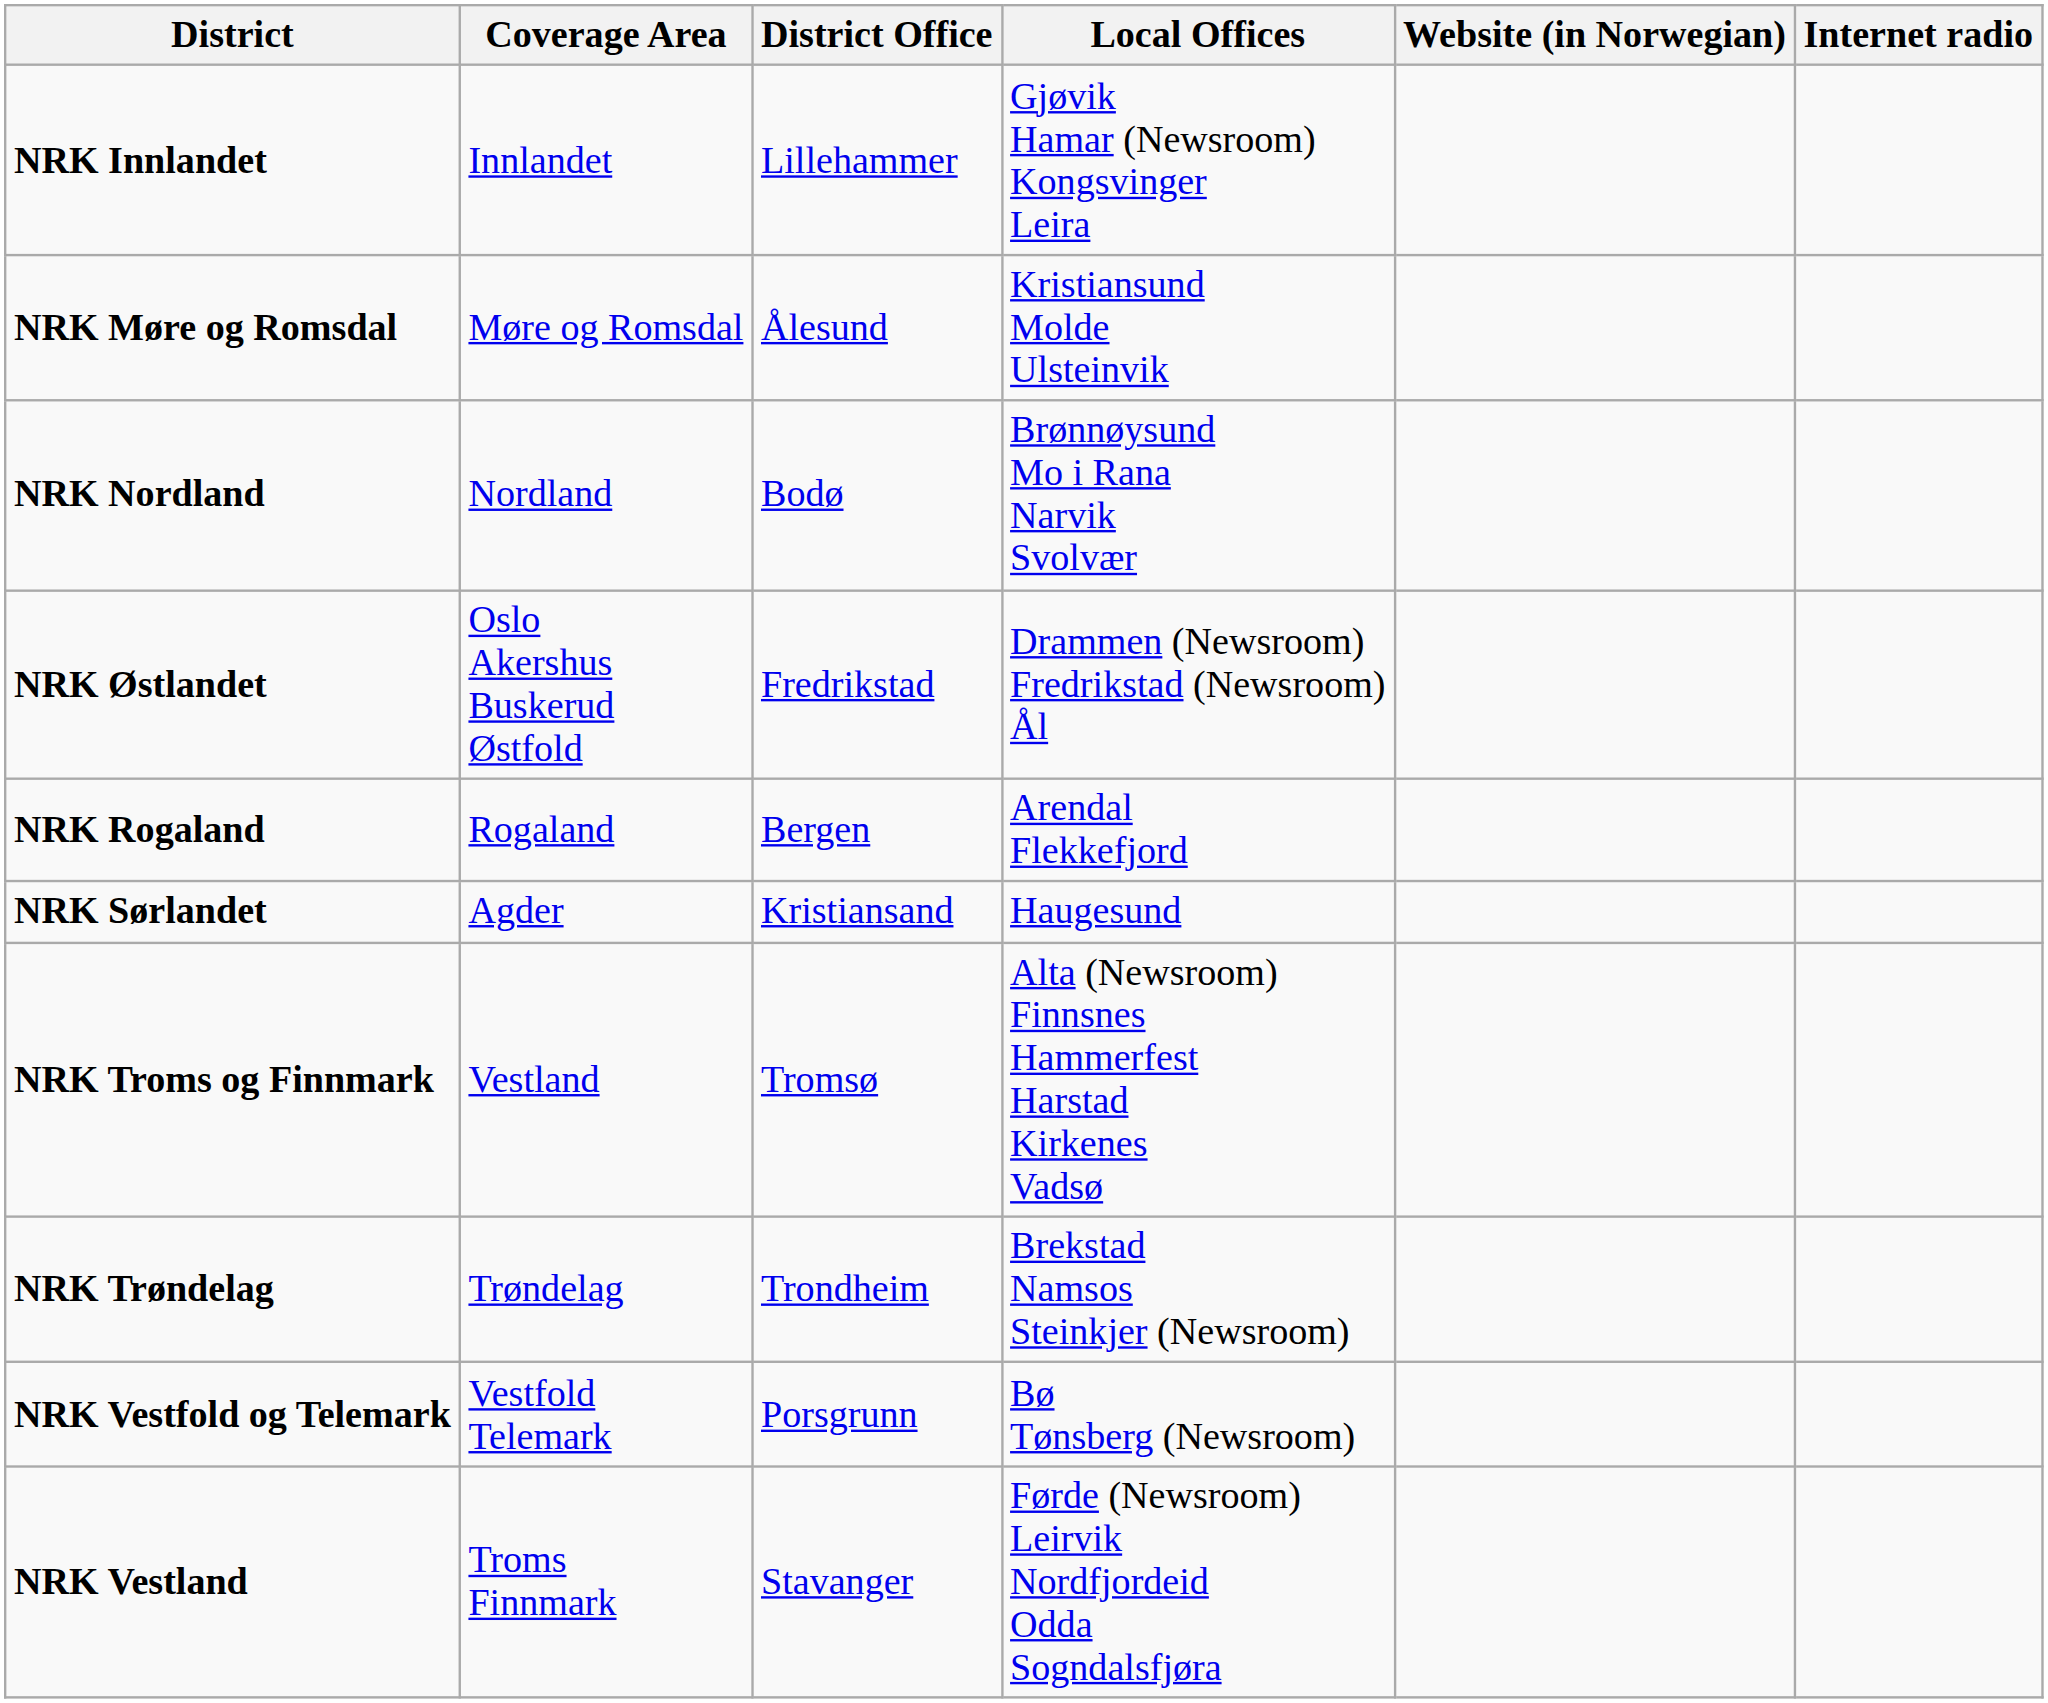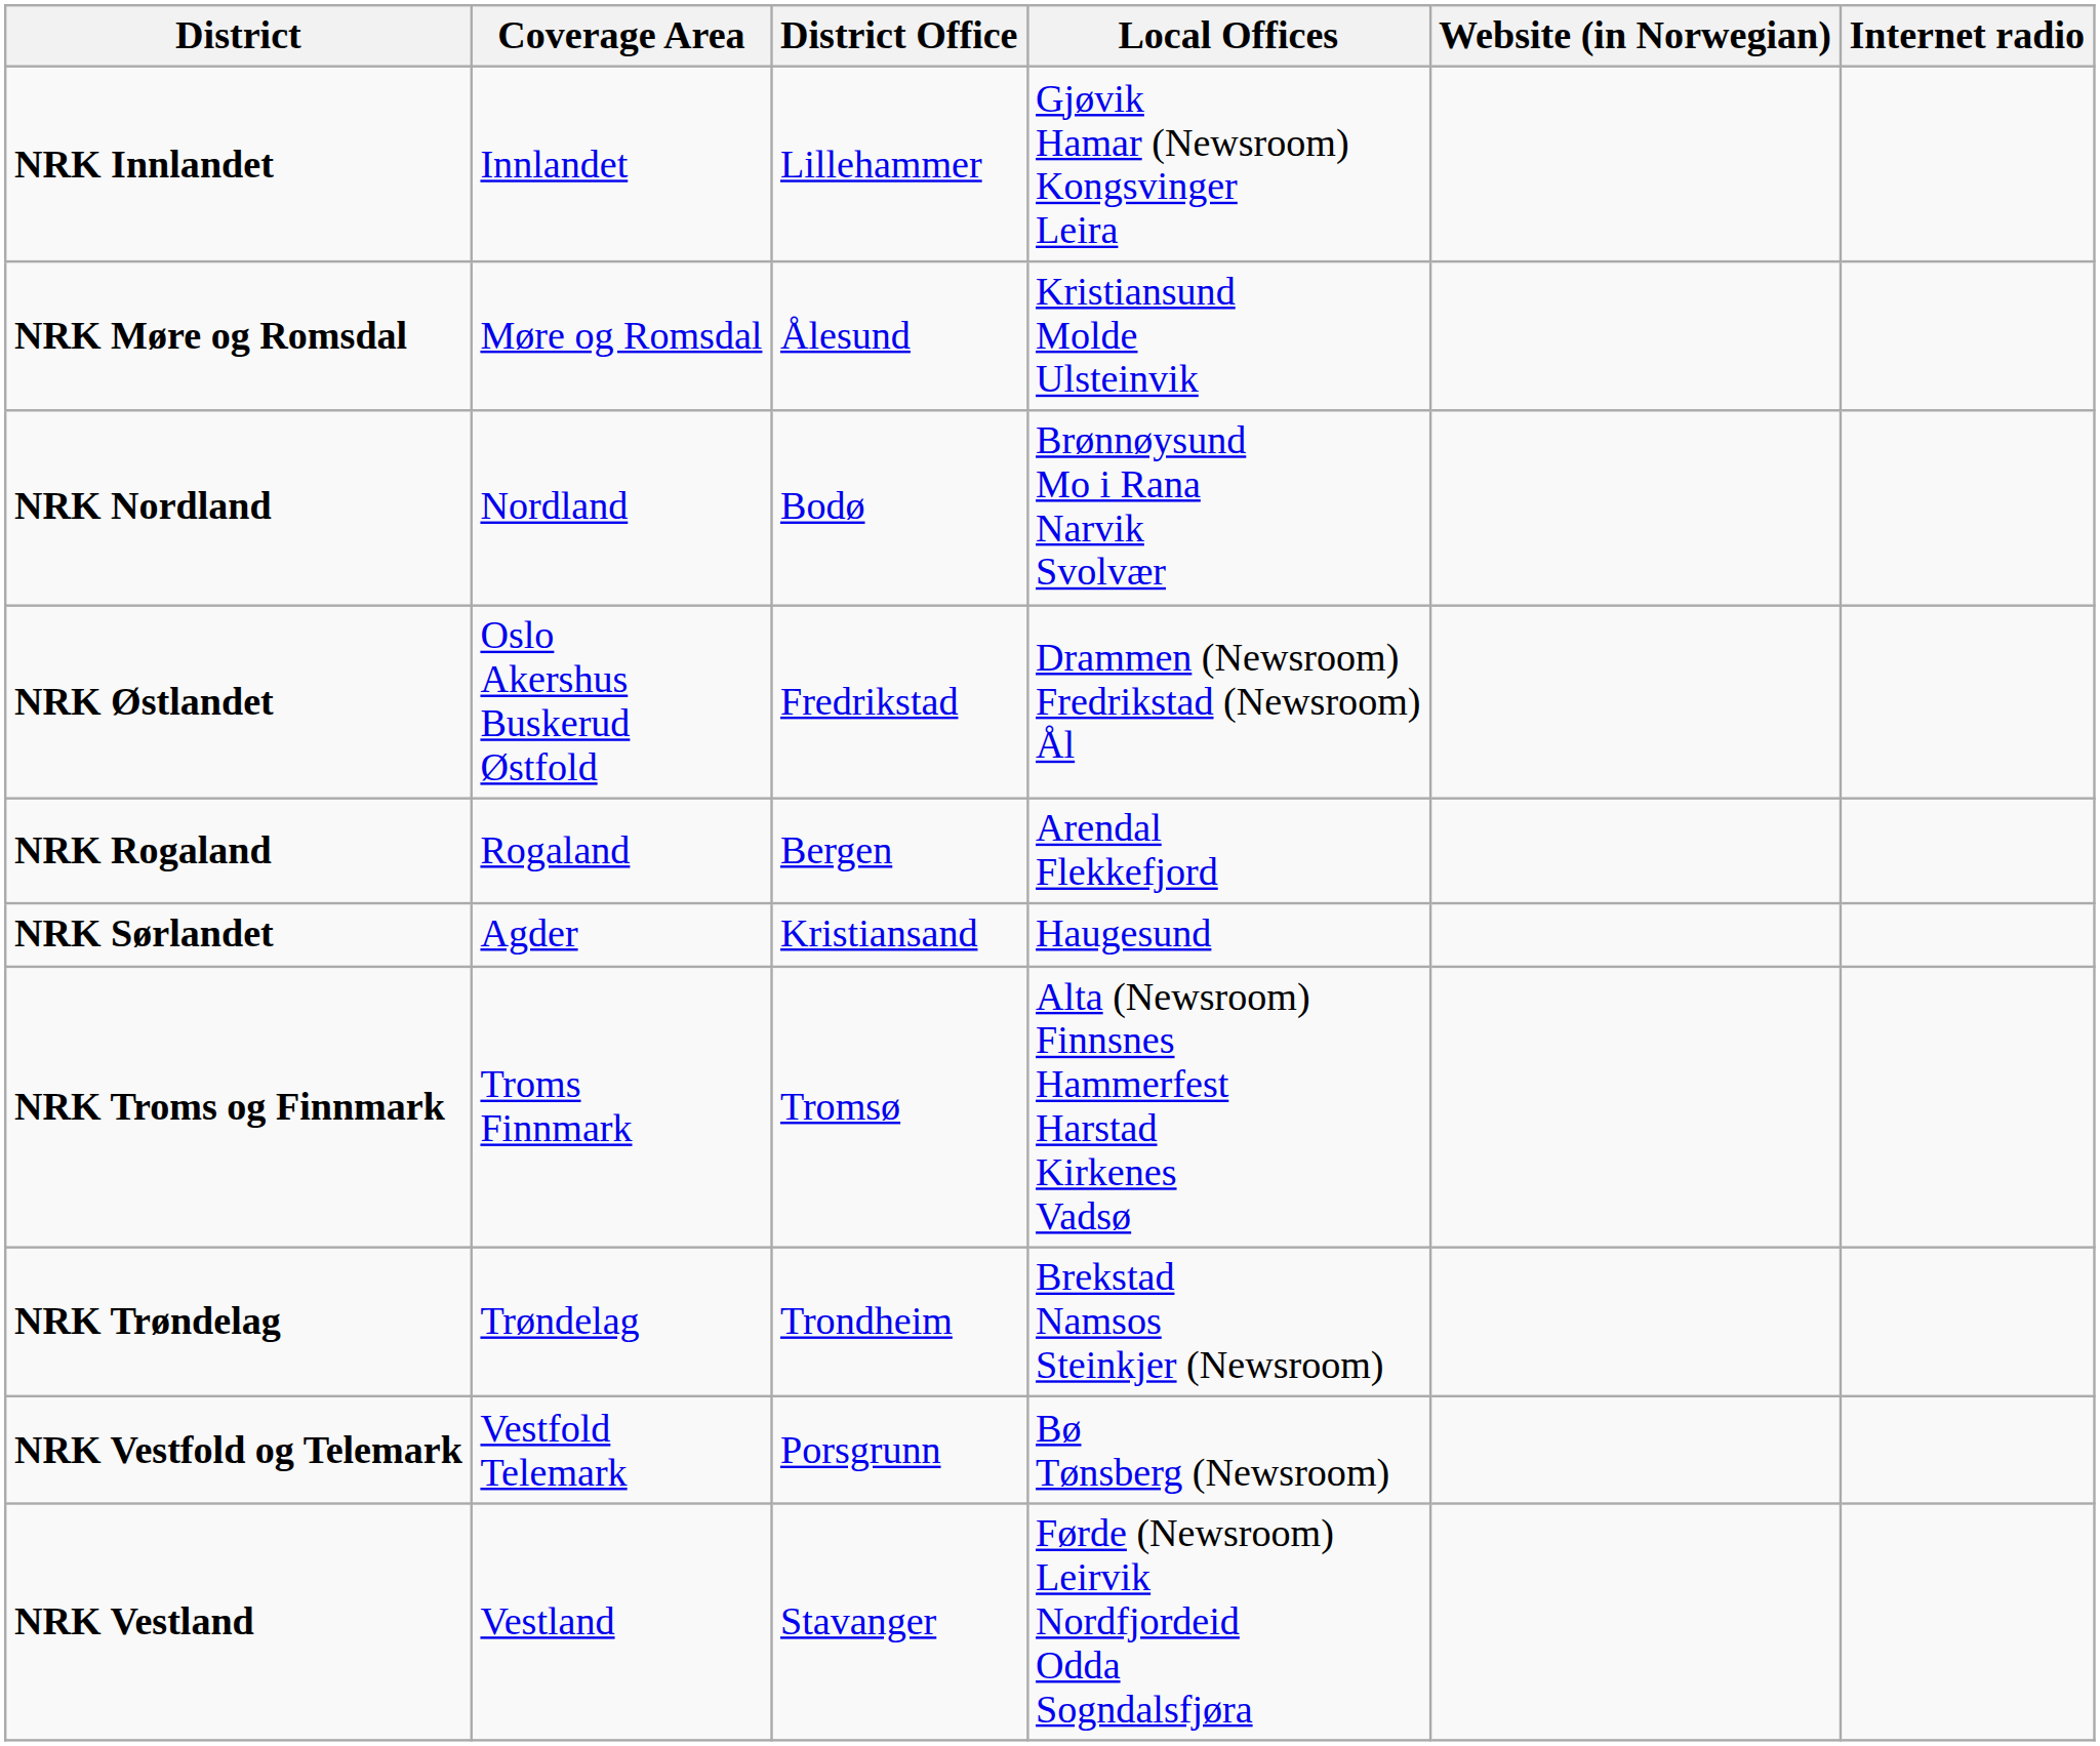 <table class="wikitable sortable">
 <tr>
 <th>District</th>
 <th>Coverage Area</th>
 <th>District Office</th>
 <th>Local Offices</th>
 <th>Website (in Norwegian)</th>
 <th>Internet radio</th>
 </tr>
 <tr>
 <td><strong>NRK Innlandet</strong></td>
 <td><a href='#'>Innlandet</a></td>
 <td><a href='#'>Lillehammer</a></td>
 <td><a href='#'>Gjøvik</a><br><a href='#'>Hamar</a> (Newsroom)<br><a href='#'>Kongsvinger</a><br><a href='#'>Leira</a></td>
 <td></td>
 <td></td>
 </tr>
 <tr>
 <td><strong>NRK Møre og Romsdal</strong></td>
 <td><a href='#'>Møre og Romsdal</a></td>
 <td><a href='#'>Ålesund</a></td>
 <td><a href='#'>Kristiansund</a><br><a href='#'>Molde</a><br><a href='#'>Ulsteinvik</a></td>
 <td></td>
 <td></td>
 </tr>
 <tr>
 <td><strong>NRK Nordland</strong></td>
 <td><a href='#'>Nordland</a></td>
 <td><a href='#'>Bodø</a></td>
 <td><a href='#'>Brønnøysund</a><br><a href='#'>Mo i Rana</a><br><a href='#'>Narvik</a><br><a href='#'>Svolvær</a></td>
 <td></td>
 <td></td>
 </tr>
 <tr>
 <td><strong>NRK Østlandet</strong></td>
 <td><a href='#'>Oslo</a><br><a href='#'>Akershus</a><br><a href='#'>Buskerud</a><br><a href='#'>Østfold</a></td>
 <td><a href='#'>Fredrikstad</a></td>
 <td><a href='#'>Drammen</a> (Newsroom)<br><a href='#'>Fredrikstad</a> (Newsroom)<br><a href='#'>Ål</a></td>
 <td></td>
 <td><br><br></td>
 </tr>
 <tr>
 <td><strong>NRK Rogaland</strong></td>
 <td><a href='#'>Rogaland</a></td>
 <td><a href='#'>Bergen</a></td>
 <td><a href='#'>Arendal</a><br><a href='#'>Flekkefjord</a></td>
 <td></td>
 <td></td>
 </tr>
 <tr>
 <td><strong>NRK Sørlandet</strong></td>
 <td><a href='#'>Agder</a></td>
 <td><a href='#'>Kristiansand</a></td>
 <td><a href='#'>Haugesund</a></td>
 <td></td>
 <td></td>
 </tr>
 <tr>
 <td><strong>NRK Troms og Finnmark</strong></td>
-<td><a href='#'>Vestland</a></td>
+<td><a href='#'>Troms</a><br><a href='#'>Finnmark</a></td>
 <td><a href='#'>Tromsø</a></td>
 <td><a href='#'>Alta</a> (Newsroom)<br><a href='#'>Finnsnes</a><br><a href='#'>Hammerfest</a><br><a href='#'>Harstad</a><br><a href='#'>Kirkenes</a><br><a href='#'>Vadsø</a></td>
 <td></td>
 <td><br></td>
 </tr>
 <tr>
 <td><strong>NRK Trøndelag</strong></td>
 <td><a href='#'>Trøndelag</a></td>
 <td><a href='#'>Trondheim</a></td>
 <td><a href='#'>Brekstad</a><br><a href='#'>Namsos</a><br><a href='#'>Steinkjer</a> (Newsroom)</td>
 <td></td>
 <td></td>
 </tr>
 <tr>
 <td><strong>NRK Vestfold og Telemark</strong></td>
 <td><a href='#'>Vestfold</a><br><a href='#'>Telemark</a></td>
 <td><a href='#'>Porsgrunn</a></td>
 <td><a href='#'>Bø</a><br><a href='#'>Tønsberg</a> (Newsroom)</td>
 <td></td>
 <td><br></td>
 </tr>
 <tr>
 <td><strong>NRK Vestland</strong></td>
-<td><a href='#'>Troms</a><br><a href='#'>Finnmark</a></td>
+<td><a href='#'>Vestland</a></td>
 <td><a href='#'>Stavanger</a></td>
 <td><a href='#'>Førde</a> (Newsroom)<br><a href='#'>Leirvik</a><br><a href='#'>Nordfjordeid</a><br><a href='#'>Odda</a><br><a href='#'>Sogndalsfjøra</a></td>
 <td></td>
 <td><br></td>
 </tr>
 </table>
